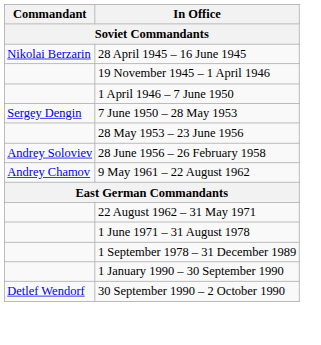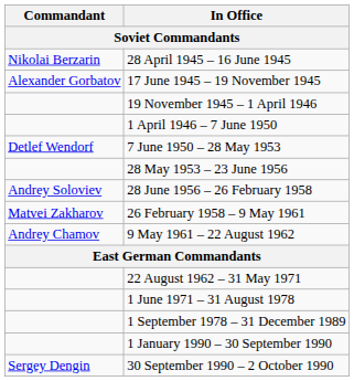 <table class="wikitable sortable">
 <tr>
 <th>Commandant</th>
 <th>In Office</th>
 </tr>
 <tr>
 <th colspan=2>Soviet Commandants</th>
 </tr>
 <tr>
 <td><a href='#'>Nikolai Berzarin</a></td>
 <td>28 April 1945 – 16 June 1945</td>
 </tr>
 <tr>
+<td><a href='#'>Alexander Gorbatov</a></td>
+<td>17 June 1945 – 19 November 1945</td>
+</tr>
+<tr>
 <td></td>
 <td>19 November 1945 – 1 April 1946</td>
 </tr>
 <tr>
 <td></td>
 <td>1 April 1946 – 7 June 1950</td>
 </tr>
 <tr>
-<td><a href='#'>Sergey Dengin</a></td>
+<td><a href='#'>Detlef Wendorf</a></td>
 <td>7 June 1950 – 28 May 1953</td>
 </tr>
 <tr>
 <td></td>
 <td>28 May 1953 – 23 June 1956</td>
 </tr>
 <tr>
 <td><a href='#'>Andrey Soloviev</a></td>
 <td>28 June 1956 – 26 February 1958</td>
+</tr>
+<tr>
+<td><a href='#'>Matvei Zakharov</a></td>
+<td>26 February 1958 – 9 May 1961</td>
 </tr>
 <tr>
 <td><a href='#'>Andrey Chamov</a></td>
 <td>9 May 1961 – 22 August 1962</td>
 </tr>
 <tr>
 <th colspan=2>East German Commandants</th>
 </tr>
 <tr>
 <td></td>
 <td>22 August 1962 – 31 May 1971</td>
 </tr>
 <tr>
 <td></td>
 <td>1 June 1971 – 31 August 1978</td>
 </tr>
 <tr>
 <td></td>
 <td>1 September 1978 – 31 December 1989</td>
 </tr>
 <tr>
 <td></td>
 <td>1 January 1990 – 30 September 1990</td>
 </tr>
 <tr>
-<td><a href='#'>Detlef Wendorf</a></td>
+<td><a href='#'>Sergey Dengin</a></td>
 <td>30 September 1990 – 2 October 1990</td>
 </tr>
 </table>
